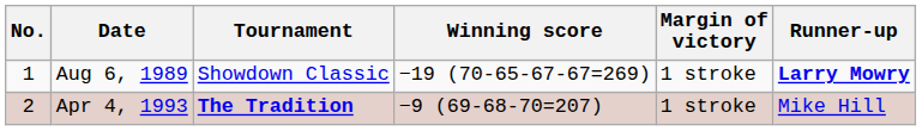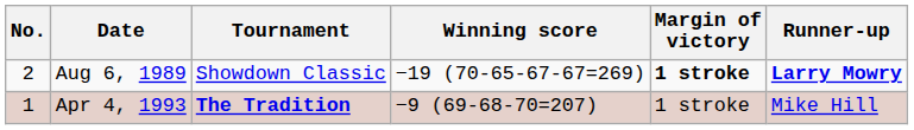 <table class="wikitable" style="font-size:95%;">
 <tr>
 <th>No.</th>
 <th>Date</th>
 <th>Tournament</th>
 <th>Winning score</th>
 <th>Margin of<br>victory</th>
 <th>Runner-up</th>
 </tr>
 <tr>
-<td align=center>1</td>
+<td align=center>2</td>
 <td align=right>Aug 6, <a href='#'>1989</a></td>
 <td><a href='#'>Showdown Classic</a></td>
 <td>−19 (70-65-67-67=269)</td>
-<td>1 stroke</td>
+<td><strong>1 stroke</strong></td>
 <td><strong> <a href='#'>Larry Mowry</a></strong></td>
 </tr>
 <tr style="background:#e5d1cb;">
-<td align=center>2</td>
+<td align=center>1</td>
 <td align=right>Apr 4, <a href='#'>1993</a></td>
 <td><strong><a href='#'>The Tradition</a></strong></td>
 <td>−9 (69-68-70=207)</td>
 <td>1 stroke</td>
 <td> <a href='#'>Mike Hill</a></td>
 </tr>
 </table>
